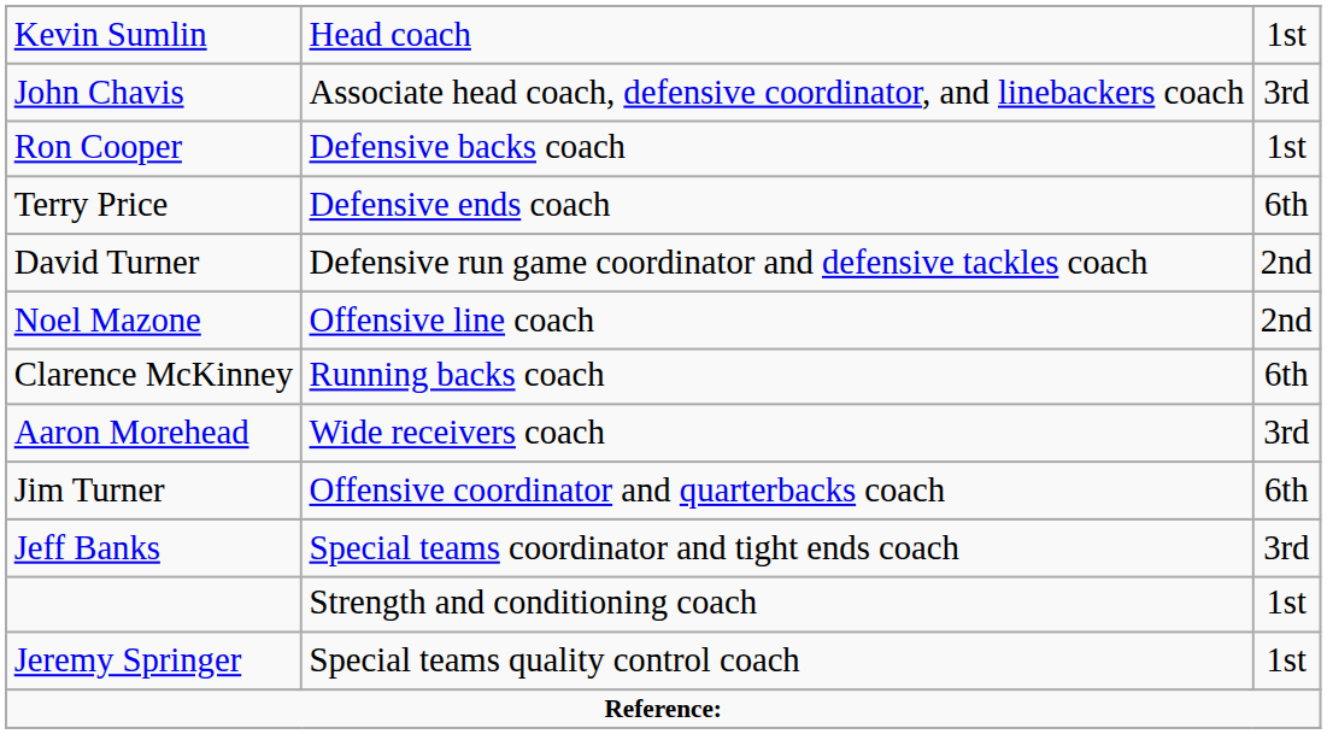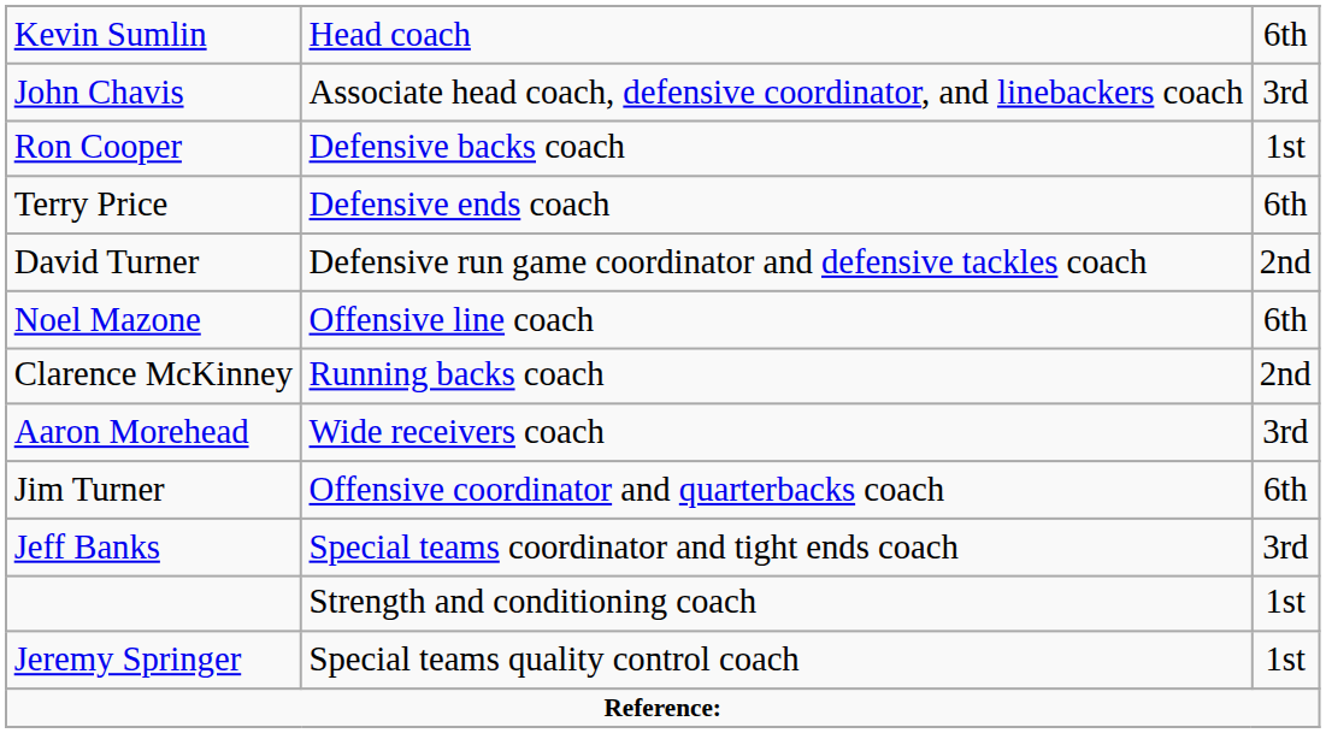 <table class="wikitable" style="font-size:90%;">
 <tr>
 </tr>
 <tr>
 <td><a href='#'>Kevin Sumlin</a></td>
 <td><a href='#'>Head coach</a></td>
-<td align="center">1st</td>
+<td align=center>6th</td>
 </tr>
 <tr>
 <td><a href='#'>John Chavis</a></td>
 <td>Associate head coach, <a href='#'>defensive coordinator</a>, and <a href='#'>linebackers</a> coach</td>
 <td align="center">3rd</td>
 </tr>
 <tr>
 <td><a href='#'>Ron Cooper</a></td>
 <td><a href='#'>Defensive backs</a> coach</td>
 <td align="center">1st</td>
 </tr>
 <tr>
 <td>Terry Price</td>
 <td><a href='#'>Defensive ends</a> coach</td>
 <td align="center">6th</td>
 </tr>
 <tr>
 <td>David Turner</td>
 <td>Defensive run game coordinator and <a href='#'>defensive tackles</a> coach</td>
 <td align="center">2nd</td>
 </tr>
 <tr>
 <td><a href='#'>Noel Mazone</a></td>
 <td><a href='#'>Offensive line</a> coach</td>
-<td align="center">2nd</td>
+<td align="center">6th</td>
 </tr>
 <tr>
 <td>Clarence McKinney</td>
 <td><a href='#'>Running backs</a> coach</td>
-<td align="center">6th</td>
+<td align="center">2nd</td>
 </tr>
 <tr>
 <td><a href='#'>Aaron Morehead</a></td>
 <td><a href='#'>Wide receivers</a> coach</td>
 <td align="center">3rd</td>
 </tr>
 <tr>
 <td>Jim Turner</td>
 <td><a href='#'>Offensive coordinator</a> and <a href='#'>quarterbacks</a> coach</td>
 <td align="center">6th</td>
 </tr>
 <tr>
 <td><a href='#'>Jeff Banks</a></td>
 <td><a href='#'>Special teams</a> coordinator and tight ends coach</td>
 <td align="center">3rd</td>
 </tr>
 <tr>
 <td></td>
 <td>Strength and conditioning coach</td>
 <td align="center">1st</td>
 </tr>
 <tr>
 <td><a href='#'>Jeremy Springer</a></td>
 <td>Special teams quality control coach</td>
 <td align="center">1st</td>
 </tr>
 <tr>
 <td colspan="4"  style="font-size:8pt; text-align:center;"><strong>Reference:</strong></td>
 </tr>
 </table>
